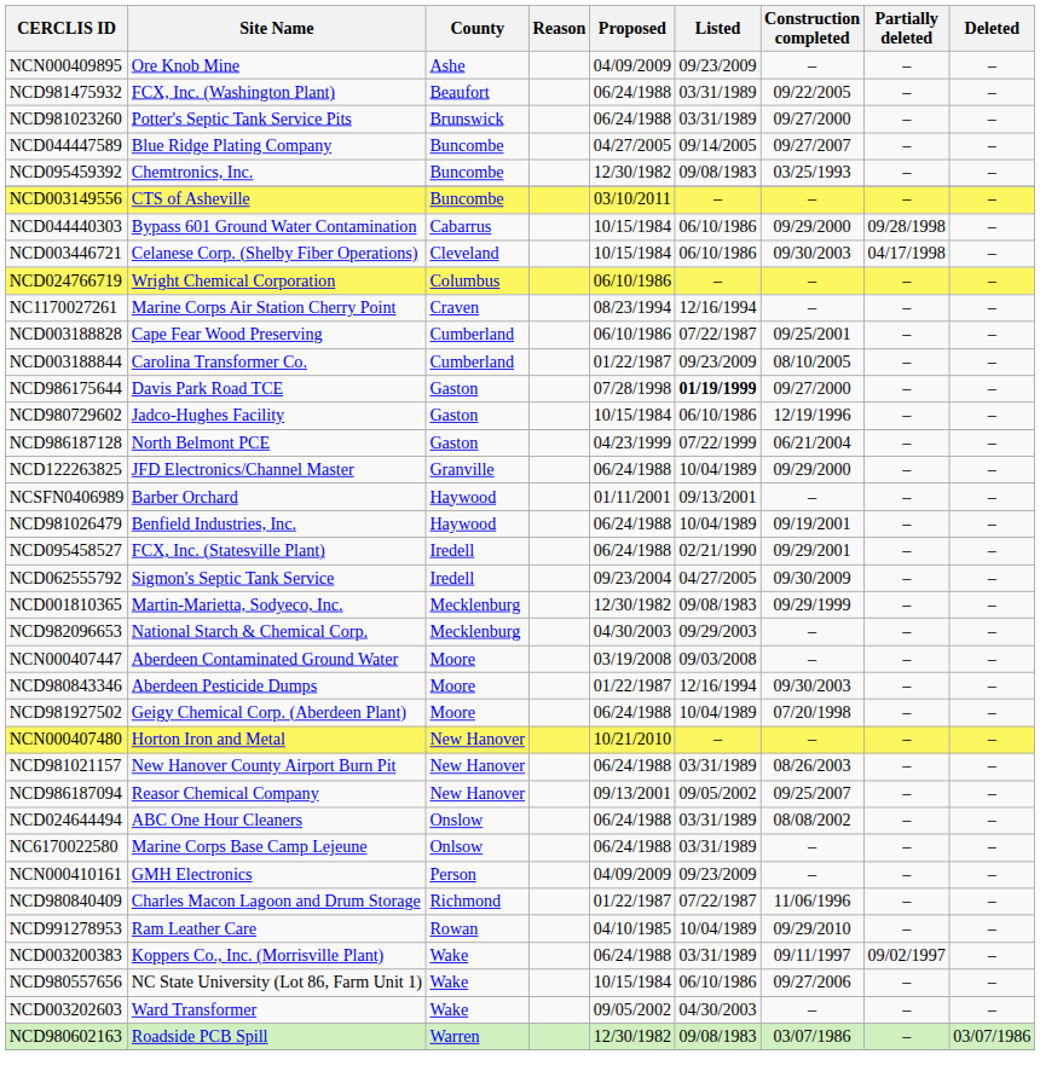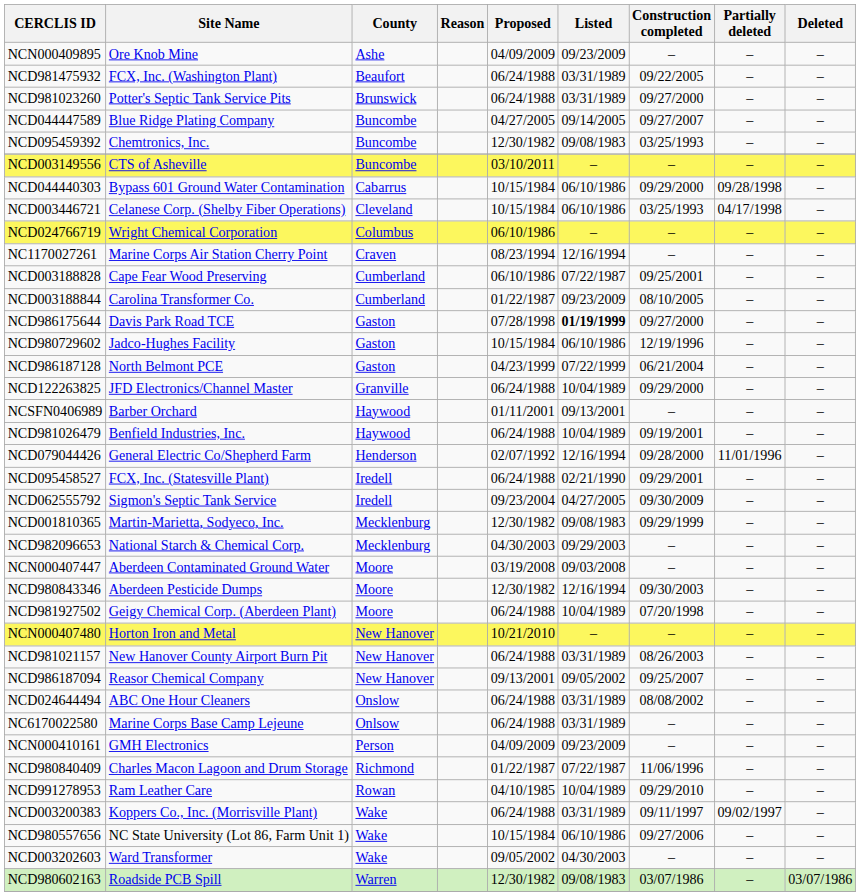 <table class="wikitable sortable">
 <tr>
 <th>CERCLIS ID</th>
 <th>Site Name</th>
 <th>County</th>
 <th>Reason</th>
 <th>Proposed</th>
 <th>Listed</th>
 <th>Construction<br>completed</th>
 <th>Partially<br>deleted</th>
 <th>Deleted</th>
 </tr>
 <tr>
 <td>NCN000409895</td>
 <td><a href='#'>Ore Knob Mine</a></td>
 <td><a href='#'>Ashe</a></td>
 <td></td>
 <td style="text-align:center;">04/09/2009</td>
 <td style="text-align:center;">09/23/2009</td>
 <td style="text-align:center;">–</td>
 <td style="text-align:center;">–</td>
 <td style="text-align:center;">–</td>
 </tr>
 <tr>
 <td>NCD981475932</td>
 <td><a href='#'>FCX, Inc. (Washington Plant)</a></td>
 <td><a href='#'>Beaufort</a></td>
 <td></td>
 <td style="text-align:center;">06/24/1988</td>
 <td style="text-align:center;">03/31/1989</td>
 <td style="text-align:center;">09/22/2005</td>
 <td style="text-align:center;">–</td>
 <td style="text-align:center;">–</td>
 </tr>
 <tr>
 <td>NCD981023260</td>
 <td><a href='#'>Potter's Septic Tank Service Pits</a></td>
 <td><a href='#'>Brunswick</a></td>
 <td></td>
 <td style="text-align:center;">06/24/1988</td>
 <td style="text-align:center;">03/31/1989</td>
 <td style="text-align:center;">09/27/2000</td>
 <td style="text-align:center;">–</td>
 <td style="text-align:center;">–</td>
 </tr>
 <tr>
 <td>NCD044447589</td>
 <td><a href='#'>Blue Ridge Plating Company</a></td>
 <td><a href='#'>Buncombe</a></td>
 <td></td>
 <td style="text-align:center;">04/27/2005</td>
 <td style="text-align:center;">09/14/2005</td>
 <td style="text-align:center;">09/27/2007</td>
 <td style="text-align:center;">–</td>
 <td style="text-align:center;">–</td>
 </tr>
 <tr>
 <td>NCD095459392</td>
 <td><a href='#'>Chemtronics, Inc.</a></td>
 <td><a href='#'>Buncombe</a></td>
 <td></td>
 <td style="text-align:center;">12/30/1982</td>
 <td style="text-align:center;">09/08/1983</td>
 <td style="text-align:center;">03/25/1993</td>
 <td style="text-align:center;">–</td>
 <td style="text-align:center;">–</td>
 </tr>
 <tr>
 </tr>
 <tr style="background:#fcf75e">
 <td>NCD003149556</td>
 <td><a href='#'>CTS of Asheville</a></td>
 <td><a href='#'>Buncombe</a></td>
 <td></td>
 <td style="text-align:center;">03/10/2011</td>
 <td style="text-align:center;">–</td>
 <td style="text-align:center;">–</td>
 <td style="text-align:center;">–</td>
 <td style="text-align:center;">–</td>
 </tr>
 <tr>
 <td>NCD044440303</td>
 <td><a href='#'>Bypass 601 Ground Water Contamination</a></td>
 <td><a href='#'>Cabarrus</a></td>
 <td></td>
 <td style="text-align:center;">10/15/1984</td>
 <td style="text-align:center;">06/10/1986</td>
 <td style="text-align:center;">09/29/2000</td>
 <td style="text-align:center;">09/28/1998</td>
 <td style="text-align:center;">–</td>
 </tr>
 <tr>
 <td>NCD003446721</td>
 <td><a href='#'>Celanese Corp. (Shelby Fiber Operations)</a></td>
 <td><a href='#'>Cleveland</a></td>
 <td></td>
 <td style="text-align:center;">10/15/1984</td>
 <td style="text-align:center;">06/10/1986</td>
-<td style="text-align:center;">09/30/2003</td>
+<td style="text-align:center;">03/25/1993</td>
 <td style="text-align:center;">04/17/1998</td>
 <td style="text-align:center;">–</td>
 </tr>
 <tr style="background:#fcf75e">
 <td>NCD024766719</td>
 <td><a href='#'>Wright Chemical Corporation</a></td>
 <td><a href='#'>Columbus</a></td>
 <td></td>
 <td style="text-align:center;">06/10/1986</td>
 <td style="text-align:center;">–</td>
 <td style="text-align:center;">–</td>
 <td style="text-align:center;">–</td>
 <td style="text-align:center;">–</td>
 </tr>
 <tr>
 <td>NC1170027261</td>
 <td><a href='#'>Marine Corps Air Station Cherry Point</a></td>
 <td><a href='#'>Craven</a></td>
 <td></td>
 <td style="text-align:center;">08/23/1994</td>
 <td style="text-align:center;">12/16/1994</td>
 <td style="text-align:center;">–</td>
 <td style="text-align:center;">–</td>
 <td style="text-align:center;">–</td>
 </tr>
 <tr>
 <td>NCD003188828</td>
 <td><a href='#'>Cape Fear Wood Preserving</a></td>
 <td><a href='#'>Cumberland</a></td>
 <td></td>
 <td style="text-align:center;">06/10/1986</td>
 <td style="text-align:center;">07/22/1987</td>
 <td style="text-align:center;">09/25/2001</td>
 <td style="text-align:center;">–</td>
 <td style="text-align:center;">–</td>
 </tr>
 <tr>
 <td>NCD003188844</td>
 <td><a href='#'>Carolina Transformer Co.</a></td>
 <td><a href='#'>Cumberland</a></td>
 <td></td>
 <td style="text-align:center;">01/22/1987</td>
 <td style="text-align:center;">09/23/2009</td>
 <td style="text-align:center;">08/10/2005</td>
 <td style="text-align:center;">–</td>
 <td style="text-align:center;">–</td>
 </tr>
 <tr>
 <td>NCD986175644</td>
 <td><a href='#'>Davis Park Road TCE</a></td>
 <td><a href='#'>Gaston</a></td>
 <td></td>
 <td style="text-align:center;">07/28/1998</td>
 <td style="text-align:center;"><strong>01/19/1999</strong></td>
 <td style="text-align:center;">09/27/2000</td>
 <td style="text-align:center;">–</td>
 <td style="text-align:center;">–</td>
 </tr>
 <tr>
 <td>NCD980729602</td>
 <td><a href='#'>Jadco-Hughes Facility</a></td>
 <td><a href='#'>Gaston</a></td>
 <td></td>
 <td style="text-align:center;">10/15/1984</td>
 <td style="text-align:center;">06/10/1986</td>
 <td style="text-align:center;">12/19/1996</td>
 <td style="text-align:center;">–</td>
 <td style="text-align:center;">–</td>
 </tr>
 <tr>
 <td>NCD986187128</td>
 <td><a href='#'>North Belmont PCE</a></td>
 <td><a href='#'>Gaston</a></td>
 <td></td>
 <td style="text-align:center;">04/23/1999</td>
 <td style="text-align:center;">07/22/1999</td>
 <td style="text-align:center;">06/21/2004</td>
 <td style="text-align:center;">–</td>
 <td style="text-align:center;">–</td>
 </tr>
 <tr>
 <td>NCD122263825</td>
 <td><a href='#'>JFD Electronics/Channel Master</a></td>
 <td><a href='#'>Granville</a></td>
 <td></td>
 <td style="text-align:center;">06/24/1988</td>
 <td style="text-align:center;">10/04/1989</td>
 <td style="text-align:center;">09/29/2000</td>
 <td style="text-align:center;">–</td>
 <td style="text-align:center;">–</td>
 </tr>
 <tr>
 <td>NCSFN0406989</td>
 <td><a href='#'>Barber Orchard</a></td>
 <td><a href='#'>Haywood</a></td>
 <td></td>
 <td style="text-align:center;">01/11/2001</td>
 <td style="text-align:center;">09/13/2001</td>
 <td style="text-align:center;">–</td>
 <td style="text-align:center;">–</td>
 <td style="text-align:center;">–</td>
 </tr>
 <tr>
 <td>NCD981026479</td>
 <td><a href='#'>Benfield Industries, Inc.</a></td>
 <td><a href='#'>Haywood</a></td>
 <td></td>
 <td style="text-align:center;">06/24/1988</td>
 <td style="text-align:center;">10/04/1989</td>
 <td style="text-align:center;">09/19/2001</td>
 <td style="text-align:center;">–</td>
 <td style="text-align:center;">–</td>
 </tr>
 <tr>
+<td>NCD079044426</td>
+<td><a href='#'>General Electric Co/Shepherd Farm</a></td>
+<td><a href='#'>Henderson</a></td>
+<td></td>
+<td style="text-align:center;">02/07/1992</td>
+<td style="text-align:center;">12/16/1994</td>
+<td style="text-align:center;">09/28/2000</td>
+<td style="text-align:center;">11/01/1996</td>
+<td style="text-align:center;">–</td>
+</tr>
+<tr>
 <td>NCD095458527</td>
 <td><a href='#'>FCX, Inc. (Statesville Plant)</a></td>
 <td><a href='#'>Iredell</a></td>
 <td></td>
 <td style="text-align:center;">06/24/1988</td>
 <td style="text-align:center;">02/21/1990</td>
 <td style="text-align:center;">09/29/2001</td>
 <td style="text-align:center;">–</td>
 <td style="text-align:center;">–</td>
 </tr>
 <tr>
 <td>NCD062555792</td>
 <td><a href='#'>Sigmon's Septic Tank Service</a></td>
 <td><a href='#'>Iredell</a></td>
 <td></td>
 <td style="text-align:center;">09/23/2004</td>
 <td style="text-align:center;">04/27/2005</td>
 <td style="text-align:center;">09/30/2009</td>
 <td style="text-align:center;">–</td>
 <td style="text-align:center;">–</td>
 </tr>
 <tr>
 <td>NCD001810365</td>
 <td><a href='#'>Martin-Marietta, Sodyeco, Inc.</a></td>
 <td><a href='#'>Mecklenburg</a></td>
 <td></td>
 <td style="text-align:center;">12/30/1982</td>
 <td style="text-align:center;">09/08/1983</td>
 <td style="text-align:center;">09/29/1999</td>
 <td style="text-align:center;">–</td>
 <td style="text-align:center;">–</td>
 </tr>
 <tr>
 <td>NCD982096653</td>
 <td><a href='#'>National Starch & Chemical Corp.</a></td>
 <td><a href='#'>Mecklenburg</a></td>
 <td></td>
 <td style="text-align:center;">04/30/2003</td>
 <td style="text-align:center;">09/29/2003</td>
 <td style="text-align:center;">–</td>
 <td style="text-align:center;">–</td>
 <td style="text-align:center;">–</td>
 </tr>
 <tr>
 <td>NCN000407447</td>
 <td><a href='#'>Aberdeen Contaminated Ground Water</a></td>
 <td><a href='#'>Moore</a></td>
 <td></td>
 <td style="text-align:center;">03/19/2008</td>
 <td style="text-align:center;">09/03/2008</td>
 <td style="text-align:center;">–</td>
 <td style="text-align:center;">–</td>
 <td style="text-align:center;">–</td>
 </tr>
 <tr>
 <td>NCD980843346</td>
 <td><a href='#'>Aberdeen Pesticide Dumps</a></td>
 <td><a href='#'>Moore</a></td>
 <td></td>
-<td style="text-align:center;">01/22/1987</td>
+<td style="text-align:center;">12/30/1982</td>
 <td style="text-align:center;">12/16/1994</td>
 <td style="text-align:center;">09/30/2003</td>
 <td style="text-align:center;">–</td>
 <td style="text-align:center;">–</td>
 </tr>
 <tr>
 <td>NCD981927502</td>
 <td><a href='#'>Geigy Chemical Corp. (Aberdeen Plant)</a></td>
 <td><a href='#'>Moore</a></td>
 <td></td>
 <td style="text-align:center;">06/24/1988</td>
 <td style="text-align:center;">10/04/1989</td>
 <td style="text-align:center;">07/20/1998</td>
 <td style="text-align:center;">–</td>
 <td style="text-align:center;">–</td>
 </tr>
 <tr style="background:#fcf75e">
 <td>NCN000407480</td>
 <td><a href='#'>Horton Iron and Metal</a></td>
 <td><a href='#'>New Hanover</a></td>
 <td></td>
 <td style="text-align:center;">10/21/2010</td>
 <td style="text-align:center;">–</td>
 <td style="text-align:center;">–</td>
 <td style="text-align:center;">–</td>
 <td style="text-align:center;">–</td>
 </tr>
 <tr>
 <td>NCD981021157</td>
 <td><a href='#'>New Hanover County Airport Burn Pit</a></td>
 <td><a href='#'>New Hanover</a></td>
 <td></td>
 <td style="text-align:center;">06/24/1988</td>
 <td style="text-align:center;">03/31/1989</td>
 <td style="text-align:center;">08/26/2003</td>
 <td style="text-align:center;">–</td>
 <td style="text-align:center;">–</td>
 </tr>
 <tr>
 <td>NCD986187094</td>
 <td><a href='#'>Reasor Chemical Company</a></td>
 <td><a href='#'>New Hanover</a></td>
 <td></td>
 <td style="text-align:center;">09/13/2001</td>
 <td style="text-align:center;">09/05/2002</td>
 <td style="text-align:center;">09/25/2007</td>
 <td style="text-align:center;">–</td>
 <td style="text-align:center;">–</td>
 </tr>
 <tr>
 <td>NCD024644494</td>
 <td><a href='#'>ABC One Hour Cleaners</a></td>
 <td><a href='#'>Onslow</a></td>
 <td></td>
 <td style="text-align:center;">06/24/1988</td>
 <td style="text-align:center;">03/31/1989</td>
 <td style="text-align:center;">08/08/2002</td>
 <td style="text-align:center;">–</td>
 <td style="text-align:center;">–</td>
 </tr>
 <tr>
 <td>NC6170022580</td>
 <td><a href='#'>Marine Corps Base Camp Lejeune</a></td>
 <td><a href='#'>Onlsow</a></td>
 <td></td>
 <td style="text-align:center;">06/24/1988</td>
 <td style="text-align:center;">03/31/1989</td>
 <td style="text-align:center;">–</td>
 <td style="text-align:center;">–</td>
 <td style="text-align:center;">–</td>
 </tr>
 <tr>
 <td>NCN000410161</td>
 <td><a href='#'>GMH Electronics</a></td>
 <td><a href='#'>Person</a></td>
 <td></td>
 <td style="text-align:center;">04/09/2009</td>
 <td style="text-align:center;">09/23/2009</td>
 <td style="text-align:center;">–</td>
 <td style="text-align:center;">–</td>
 <td style="text-align:center;">–</td>
 </tr>
 <tr>
 <td>NCD980840409</td>
 <td><a href='#'>Charles Macon Lagoon and Drum Storage</a></td>
 <td><a href='#'>Richmond</a></td>
 <td></td>
 <td style="text-align:center;">01/22/1987</td>
 <td style="text-align:center;">07/22/1987</td>
 <td style="text-align:center;">11/06/1996</td>
 <td style="text-align:center;">–</td>
 <td style="text-align:center;">–</td>
 </tr>
 <tr>
 <td>NCD991278953</td>
 <td><a href='#'>Ram Leather Care</a></td>
 <td><a href='#'>Rowan</a></td>
 <td></td>
 <td style="text-align:center;">04/10/1985</td>
 <td style="text-align:center;">10/04/1989</td>
 <td style="text-align:center;">09/29/2010</td>
 <td style="text-align:center;">–</td>
 <td style="text-align:center;">–</td>
 </tr>
 <tr>
 <td>NCD003200383</td>
 <td><a href='#'>Koppers Co., Inc. (Morrisville Plant)</a></td>
 <td><a href='#'>Wake</a></td>
 <td></td>
 <td style="text-align:center;">06/24/1988</td>
 <td style="text-align:center;">03/31/1989</td>
 <td style="text-align:center;">09/11/1997</td>
 <td style="text-align:center;">09/02/1997</td>
 <td style="text-align:center;">–</td>
 </tr>
 <tr>
 <td>NCD980557656</td>
 <td>NC State University (Lot 86, Farm Unit 1)</td>
 <td><a href='#'>Wake</a></td>
 <td></td>
 <td style="text-align:center;">10/15/1984</td>
 <td style="text-align:center;">06/10/1986</td>
 <td style="text-align:center;">09/27/2006</td>
 <td style="text-align:center;">–</td>
 <td style="text-align:center;">–</td>
 </tr>
 <tr>
 <td>NCD003202603</td>
 <td><a href='#'>Ward Transformer</a></td>
 <td><a href='#'>Wake</a></td>
 <td></td>
 <td style="text-align:center;">09/05/2002</td>
 <td style="text-align:center;">04/30/2003</td>
 <td style="text-align:center;">–</td>
 <td style="text-align:center;">–</td>
 <td style="text-align:center;">–</td>
 </tr>
 <tr style="background:#d0f0c0">
 <td>NCD980602163</td>
 <td><a href='#'>Roadside PCB Spill</a></td>
 <td><a href='#'>Warren</a></td>
 <td></td>
 <td style="text-align:center;">12/30/1982</td>
 <td style="text-align:center;">09/08/1983</td>
 <td style="text-align:center;">03/07/1986</td>
 <td style="text-align:center;">–</td>
 <td style="text-align:center;">03/07/1986</td>
 </tr>
 <tr>
 </tr>
 </table>
